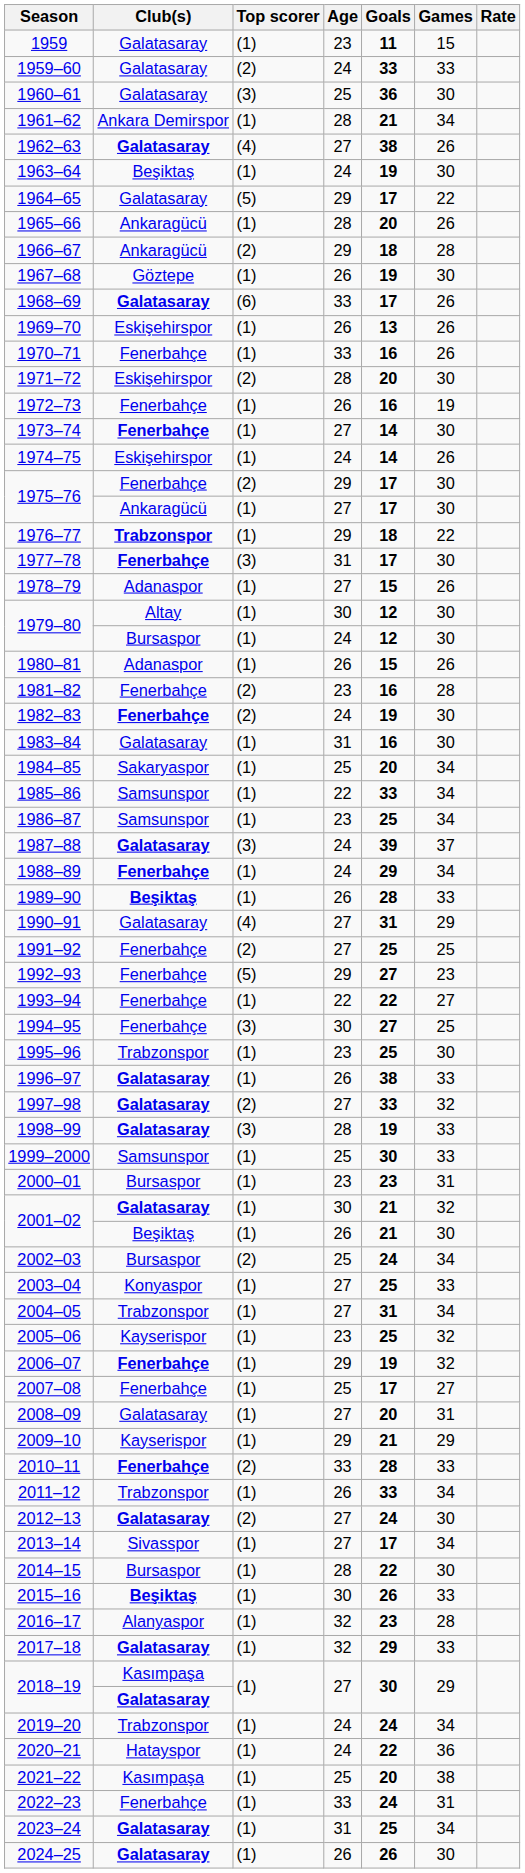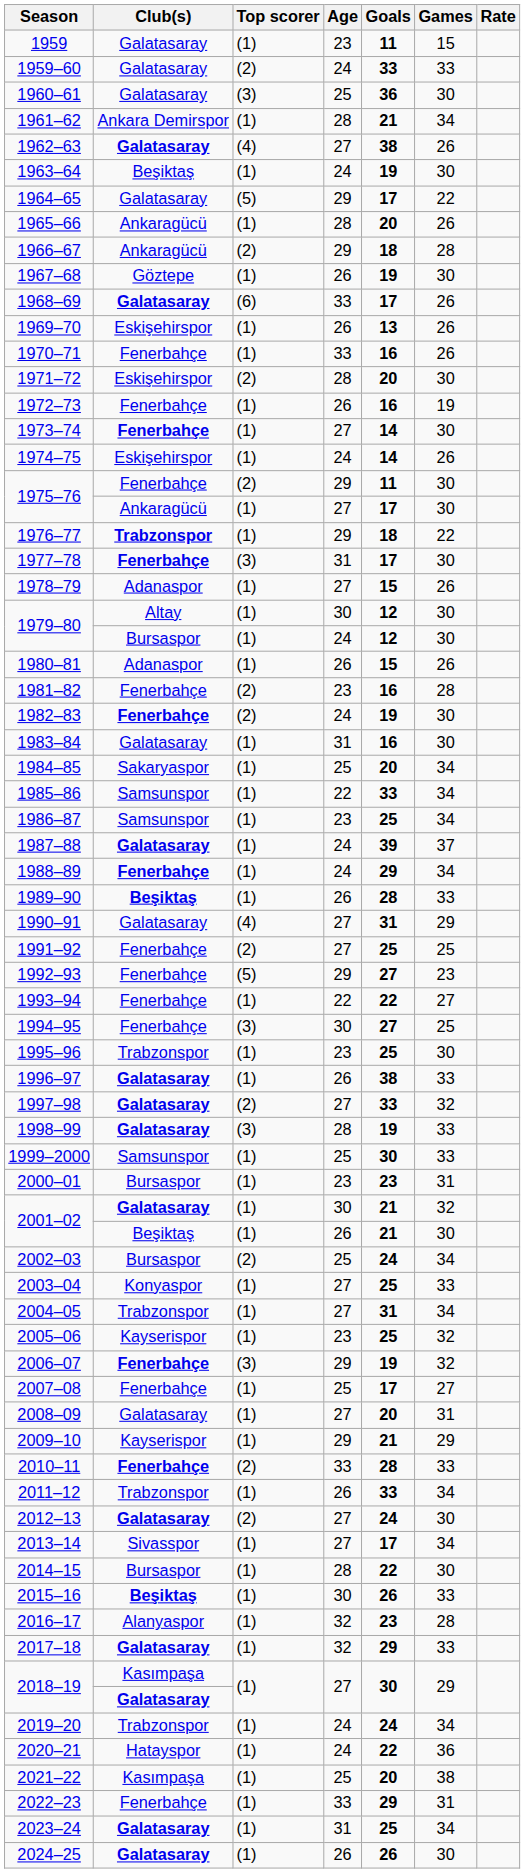 <table class="wikitable sortable" style="text-align: center;">
 <tr>
 <th>Season</th>
 <th>Club(s)</th>
 <th>Top scorer</th>
 <th>Age</th>
 <th>Goals</th>
 <th>Games</th>
 <th>Rate</th>
 </tr>
 <tr>
 <td><a href='#'>1959</a></td>
 <td><a href='#'>Galatasaray</a></td>
 <td align="left">  (1)</td>
 <td>23</td>
 <td><strong>11</strong></td>
 <td>15</td>
 <td></td>
 </tr>
 <tr>
 <td><a href='#'>1959–60</a></td>
 <td><a href='#'>Galatasaray</a></td>
 <td align="left">  (2)</td>
 <td>24</td>
 <td><strong>33</strong></td>
 <td>33</td>
 <td></td>
 </tr>
 <tr>
 <td><a href='#'>1960–61</a></td>
 <td><a href='#'>Galatasaray</a></td>
 <td align="left">  (3)</td>
 <td>25</td>
 <td><strong>36</strong></td>
 <td>30</td>
 <td></td>
 </tr>
 <tr>
 <td><a href='#'>1961–62</a></td>
 <td><a href='#'>Ankara Demirspor</a></td>
 <td align="left">  (1)</td>
 <td>28</td>
 <td><strong>21</strong></td>
 <td>34</td>
 <td></td>
 </tr>
 <tr>
 <td><a href='#'>1962–63</a></td>
 <td><strong><a href='#'>Galatasaray</a></strong></td>
 <td align="left">  (4)</td>
 <td>27</td>
 <td><strong>38</strong></td>
 <td>26</td>
 <td></td>
 </tr>
 <tr>
 <td><a href='#'>1963–64</a></td>
 <td><a href='#'>Beşiktaş</a></td>
 <td align="left">  (1)</td>
 <td>24</td>
 <td><strong>19</strong></td>
 <td>30</td>
 <td></td>
 </tr>
 <tr>
 <td><a href='#'>1964–65</a></td>
 <td><a href='#'>Galatasaray</a></td>
 <td align="left">  (5)</td>
 <td>29</td>
 <td><strong>17</strong></td>
 <td>22</td>
 <td></td>
 </tr>
 <tr>
 <td><a href='#'>1965–66</a></td>
 <td><a href='#'>Ankaragücü</a></td>
 <td align="left">  (1)</td>
 <td>28</td>
 <td><strong>20</strong></td>
 <td>26</td>
 <td></td>
 </tr>
 <tr>
 <td><a href='#'>1966–67</a></td>
 <td><a href='#'>Ankaragücü</a></td>
 <td align="left">  (2)</td>
 <td>29</td>
 <td><strong>18</strong></td>
 <td>28</td>
 <td></td>
 </tr>
 <tr>
 <td><a href='#'>1967–68</a></td>
 <td><a href='#'>Göztepe</a></td>
 <td align="left">  (1)</td>
 <td>26</td>
 <td><strong>19</strong></td>
 <td>30</td>
 <td></td>
 </tr>
 <tr>
 <td><a href='#'>1968–69</a></td>
 <td><strong><a href='#'>Galatasaray</a></strong></td>
 <td align="left">  (6)</td>
 <td>33</td>
 <td><strong>17</strong></td>
 <td>26</td>
 <td></td>
 </tr>
 <tr>
 <td><a href='#'>1969–70</a></td>
 <td><a href='#'>Eskişehirspor</a></td>
 <td align="left">  (1)</td>
 <td>26</td>
 <td><strong>13</strong></td>
 <td>26</td>
 <td></td>
 </tr>
 <tr>
 <td><a href='#'>1970–71</a></td>
 <td><a href='#'>Fenerbahçe</a></td>
 <td align="left">  (1)</td>
 <td>33</td>
 <td><strong>16</strong></td>
 <td>26</td>
 <td></td>
 </tr>
 <tr>
 <td><a href='#'>1971–72</a></td>
 <td><a href='#'>Eskişehirspor</a></td>
 <td align="left">  (2)</td>
 <td>28</td>
 <td><strong>20</strong></td>
 <td>30</td>
 <td></td>
 </tr>
 <tr>
 <td><a href='#'>1972–73</a></td>
 <td><a href='#'>Fenerbahçe</a></td>
 <td align="left">  (1)</td>
 <td>26</td>
 <td><strong>16</strong></td>
 <td>19</td>
 <td></td>
 </tr>
 <tr>
 <td><a href='#'>1973–74</a></td>
 <td><strong><a href='#'>Fenerbahçe</a></strong></td>
 <td align="left">  (1)</td>
 <td>27</td>
 <td><strong>14</strong></td>
 <td>30</td>
 <td></td>
 </tr>
 <tr>
 <td><a href='#'>1974–75</a></td>
 <td><a href='#'>Eskişehirspor</a></td>
 <td align="left">  (1)</td>
 <td>24</td>
 <td><strong>14</strong></td>
 <td>26</td>
 <td></td>
 </tr>
 <tr>
 <td rowspan=2><a href='#'>1975–76</a></td>
 <td><a href='#'>Fenerbahçe</a></td>
 <td align="left">  (2)</td>
 <td>29</td>
-<td><strong>17</strong></td>
+<td><strong>11</strong></td>
 <td>30</td>
 <td></td>
 </tr>
 <tr>
 <td><a href='#'>Ankaragücü</a></td>
 <td align="left">  (1)</td>
 <td>27</td>
 <td><strong>17</strong></td>
 <td>30</td>
 <td></td>
 </tr>
 <tr>
 <td><a href='#'>1976–77</a></td>
 <td><strong><a href='#'>Trabzonspor</a></strong></td>
 <td align="left">  (1)</td>
 <td>29</td>
 <td><strong>18</strong></td>
 <td>22</td>
 <td></td>
 </tr>
 <tr>
 <td><a href='#'>1977–78</a></td>
 <td><strong><a href='#'>Fenerbahçe</a></strong></td>
 <td align="left">  (3)</td>
 <td>31</td>
 <td><strong>17</strong></td>
 <td>30</td>
 <td></td>
 </tr>
 <tr>
 <td><a href='#'>1978–79</a></td>
 <td><a href='#'>Adanaspor</a></td>
 <td align="left">  (1)</td>
 <td>27</td>
 <td><strong>15</strong></td>
 <td>26</td>
 <td></td>
 </tr>
 <tr>
 <td rowspan=2><a href='#'>1979–80</a></td>
 <td><a href='#'>Altay</a></td>
 <td align="left">  (1)</td>
 <td>30</td>
 <td><strong>12</strong></td>
 <td>30</td>
 <td></td>
 </tr>
 <tr>
 <td><a href='#'>Bursaspor</a></td>
 <td align="left">  (1)</td>
 <td>24</td>
 <td><strong>12</strong></td>
 <td>30</td>
 <td></td>
 </tr>
 <tr>
 <td><a href='#'>1980–81</a></td>
 <td><a href='#'>Adanaspor</a></td>
 <td align="left">  (1)</td>
 <td>26</td>
 <td><strong>15</strong></td>
 <td>26</td>
 <td></td>
 </tr>
 <tr>
 <td><a href='#'>1981–82</a></td>
 <td><a href='#'>Fenerbahçe</a></td>
 <td align="left">  (2)</td>
 <td>23</td>
 <td><strong>16</strong></td>
 <td>28</td>
 <td></td>
 </tr>
 <tr>
 <td><a href='#'>1982–83</a></td>
 <td><strong><a href='#'>Fenerbahçe</a></strong></td>
 <td align="left">  (2)</td>
 <td>24</td>
 <td><strong>19</strong></td>
 <td>30</td>
 <td></td>
 </tr>
 <tr>
 <td><a href='#'>1983–84</a></td>
 <td><a href='#'>Galatasaray</a></td>
 <td align="left">  (1)</td>
 <td>31</td>
 <td><strong>16</strong></td>
 <td>30</td>
 <td></td>
 </tr>
 <tr>
 <td><a href='#'>1984–85</a></td>
 <td><a href='#'>Sakaryaspor</a></td>
 <td align="left">  (1)</td>
 <td>25</td>
 <td><strong>20</strong></td>
 <td>34</td>
 <td></td>
 </tr>
 <tr>
 <td><a href='#'>1985–86</a></td>
 <td><a href='#'>Samsunspor</a></td>
 <td align="left">  (1)</td>
 <td>22</td>
 <td><strong>33</strong></td>
 <td>34</td>
 <td></td>
 </tr>
 <tr>
 <td><a href='#'>1986–87</a></td>
 <td><a href='#'>Samsunspor</a></td>
 <td align="left">  (1)</td>
 <td>23</td>
 <td><strong>25</strong></td>
 <td>34</td>
 <td></td>
 </tr>
 <tr>
 <td><a href='#'>1987–88</a></td>
 <td><strong><a href='#'>Galatasaray</a></strong></td>
-<td align="left">  (3)</td>
+<td align="left">  (1)</td>
 <td>24</td>
 <td><strong>39</strong></td>
 <td>37</td>
 <td></td>
 </tr>
 <tr>
 <td><a href='#'>1988–89</a></td>
 <td><strong><a href='#'>Fenerbahçe</a></strong></td>
 <td align="left">  (1)</td>
 <td>24</td>
 <td><strong>29</strong></td>
 <td>34</td>
 <td></td>
 </tr>
 <tr>
 <td><a href='#'>1989–90</a></td>
 <td><strong><a href='#'>Beşiktaş</a></strong></td>
 <td align="left">  (1)</td>
 <td>26</td>
 <td><strong>28</strong></td>
 <td>33</td>
 <td></td>
 </tr>
 <tr>
 <td><a href='#'>1990–91</a></td>
 <td><a href='#'>Galatasaray</a></td>
 <td align="left">  (4)</td>
 <td>27</td>
 <td><strong>31</strong></td>
 <td>29</td>
 <td></td>
 </tr>
 <tr>
 <td><a href='#'>1991–92</a></td>
 <td><a href='#'>Fenerbahçe</a></td>
 <td align="left">  (2)</td>
 <td>27</td>
 <td><strong>25</strong></td>
 <td>25</td>
 <td></td>
 </tr>
 <tr>
 <td><a href='#'>1992–93</a></td>
 <td><a href='#'>Fenerbahçe</a></td>
 <td align="left">  (5)</td>
 <td>29</td>
 <td><strong>27</strong></td>
 <td>23</td>
 <td></td>
 </tr>
 <tr>
 <td><a href='#'>1993–94</a></td>
 <td><a href='#'>Fenerbahçe</a></td>
 <td align="left">  (1)</td>
 <td>22</td>
 <td><strong>22</strong></td>
 <td>27</td>
 <td></td>
 </tr>
 <tr>
 <td><a href='#'>1994–95</a></td>
 <td><a href='#'>Fenerbahçe</a></td>
 <td align="left">  (3)</td>
 <td>30</td>
 <td><strong>27</strong></td>
 <td>25</td>
 <td></td>
 </tr>
 <tr>
 <td><a href='#'>1995–96</a></td>
 <td><a href='#'>Trabzonspor</a></td>
 <td align="left">  (1)</td>
 <td>23</td>
 <td><strong>25</strong></td>
 <td>30</td>
 <td></td>
 </tr>
 <tr>
 <td><a href='#'>1996–97</a></td>
 <td><strong><a href='#'>Galatasaray</a></strong></td>
 <td align="left">  (1)</td>
 <td>26</td>
 <td><strong>38</strong></td>
 <td>33</td>
 <td></td>
 </tr>
 <tr>
 <td><a href='#'>1997–98</a></td>
 <td><strong><a href='#'>Galatasaray</a></strong></td>
 <td align="left">  (2)</td>
 <td>27</td>
 <td><strong>33</strong></td>
 <td>32</td>
 <td></td>
 </tr>
 <tr>
 <td><a href='#'>1998–99</a></td>
 <td><strong><a href='#'>Galatasaray</a></strong></td>
 <td align="left">  (3)</td>
 <td>28</td>
 <td><strong>19</strong></td>
 <td>33</td>
 <td></td>
 </tr>
 <tr>
 <td><a href='#'>1999–2000</a></td>
 <td><a href='#'>Samsunspor</a></td>
 <td align="left">  (1)</td>
 <td>25</td>
 <td><strong>30</strong></td>
 <td>33</td>
 <td></td>
 </tr>
 <tr>
 <td><a href='#'>2000–01</a></td>
 <td><a href='#'>Bursaspor</a></td>
 <td align="left">  (1)</td>
 <td>23</td>
 <td><strong>23</strong></td>
 <td>31</td>
 <td></td>
 </tr>
 <tr>
 <td rowspan=2><a href='#'>2001–02</a></td>
 <td><strong><a href='#'>Galatasaray</a></strong></td>
 <td align="left">  (1)</td>
 <td>30</td>
 <td><strong>21</strong></td>
 <td>32</td>
 <td></td>
 </tr>
 <tr>
 <td><a href='#'>Beşiktaş</a></td>
 <td align="left">  (1)</td>
 <td>26</td>
 <td><strong>21</strong></td>
 <td>30</td>
 <td></td>
 </tr>
 <tr>
 <td><a href='#'>2002–03</a></td>
 <td><a href='#'>Bursaspor</a></td>
 <td align="left">  (2)</td>
 <td>25</td>
 <td><strong>24</strong></td>
 <td>34</td>
 <td></td>
 </tr>
 <tr>
 <td><a href='#'>2003–04</a></td>
 <td><a href='#'>Konyaspor</a></td>
 <td align="left">  (1)</td>
 <td>27</td>
 <td><strong>25</strong></td>
 <td>33</td>
 <td></td>
 </tr>
 <tr>
 <td><a href='#'>2004–05</a></td>
 <td><a href='#'>Trabzonspor</a></td>
 <td align="left">  (1)</td>
 <td>27</td>
 <td><strong>31</strong></td>
 <td>34</td>
 <td></td>
 </tr>
 <tr>
 <td><a href='#'>2005–06</a></td>
 <td><a href='#'>Kayserispor</a></td>
 <td align="left">  (1)</td>
 <td>23</td>
 <td><strong>25</strong></td>
 <td>32</td>
 <td></td>
 </tr>
 <tr>
 <td><a href='#'>2006–07</a></td>
 <td><strong><a href='#'>Fenerbahçe</a></strong></td>
-<td align="left">  (1)</td>
+<td align="left">  (3)</td>
 <td>29</td>
 <td><strong>19</strong></td>
 <td>32</td>
 <td></td>
 </tr>
 <tr>
 <td><a href='#'>2007–08</a></td>
 <td><a href='#'>Fenerbahçe</a></td>
 <td align="left">  (1)</td>
 <td>25</td>
 <td><strong>17</strong></td>
 <td>27</td>
 <td></td>
 </tr>
 <tr>
 <td><a href='#'>2008–09</a></td>
 <td><a href='#'>Galatasaray</a></td>
 <td align="left">  (1)</td>
 <td>27</td>
 <td><strong>20</strong></td>
 <td>31</td>
 <td></td>
 </tr>
 <tr>
 <td><a href='#'>2009–10</a></td>
 <td><a href='#'>Kayserispor</a></td>
 <td align="left">  (1)</td>
 <td>29</td>
 <td><strong>21</strong></td>
 <td>29</td>
 <td></td>
 </tr>
 <tr>
 <td><a href='#'>2010–11</a></td>
 <td><strong><a href='#'>Fenerbahçe</a></strong></td>
 <td align="left">  (2)</td>
 <td>33</td>
 <td><strong>28</strong></td>
 <td>33</td>
 <td></td>
 </tr>
 <tr>
 <td><a href='#'>2011–12</a></td>
 <td><a href='#'>Trabzonspor</a></td>
 <td align="left">  (1)</td>
 <td>26</td>
 <td><strong>33</strong></td>
 <td>34</td>
 <td></td>
 </tr>
 <tr>
 <td><a href='#'>2012–13</a></td>
 <td><strong><a href='#'>Galatasaray</a></strong></td>
 <td align="left">  (2)</td>
 <td>27</td>
 <td><strong>24</strong></td>
 <td>30</td>
 <td></td>
 </tr>
 <tr>
 <td><a href='#'>2013–14</a></td>
 <td><a href='#'>Sivasspor</a></td>
 <td align="left">  (1)</td>
 <td>27</td>
 <td><strong>17</strong></td>
 <td>34</td>
 <td></td>
 </tr>
 <tr>
 <td><a href='#'>2014–15</a></td>
 <td><a href='#'>Bursaspor</a></td>
 <td align="left">  (1)</td>
 <td>28</td>
 <td><strong>22</strong></td>
 <td>30</td>
 <td></td>
 </tr>
 <tr>
 <td><a href='#'>2015–16</a></td>
 <td><strong><a href='#'>Beşiktaş</a></strong></td>
 <td align="left">  (1)</td>
 <td>30</td>
 <td><strong>26</strong></td>
 <td>33</td>
 <td></td>
 </tr>
 <tr>
 <td><a href='#'>2016–17</a></td>
 <td><a href='#'>Alanyaspor</a></td>
 <td align="left">  (1)</td>
 <td>32</td>
 <td><strong>23</strong></td>
 <td>28</td>
 <td></td>
 </tr>
 <tr>
 <td><a href='#'>2017–18</a></td>
 <td><strong><a href='#'>Galatasaray</a></strong></td>
 <td align="left">  (1)</td>
 <td>32</td>
 <td><strong>29</strong></td>
 <td>33</td>
 <td></td>
 </tr>
 <tr>
 <td rowspan="2"><a href='#'>2018–19</a></td>
 <td><a href='#'>Kasımpaşa</a></td>
 <td align="left" rowspan="2">  (1)</td>
 <td rowspan="2">27</td>
 <td rowspan="2"><strong>30</strong></td>
 <td rowspan="2">29</td>
 <td rowspan="2"></td>
 </tr>
 <tr>
 <td><strong><a href='#'>Galatasaray</a></strong></td>
 </tr>
 <tr>
 <td><a href='#'>2019–20</a></td>
 <td><a href='#'>Trabzonspor</a></td>
 <td align="left">  (1)</td>
 <td>24</td>
 <td><strong>24</strong></td>
 <td>34</td>
 <td></td>
 </tr>
 <tr>
 <td><a href='#'>2020–21</a></td>
 <td><a href='#'>Hatayspor</a></td>
 <td align="left">  (1)</td>
 <td>24</td>
 <td><strong>22</strong></td>
 <td>36</td>
 <td></td>
 </tr>
 <tr>
 <td><a href='#'>2021–22</a></td>
 <td><a href='#'>Kasımpaşa</a></td>
 <td align="left">  (1)</td>
 <td>25</td>
 <td><strong>20</strong></td>
 <td>38</td>
 <td></td>
 </tr>
 <tr>
 <td><a href='#'>2022–23</a></td>
 <td><a href='#'>Fenerbahçe</a></td>
 <td align="left">  (1)</td>
 <td>33</td>
-<td><strong>24</strong></td>
+<td><strong>29</strong></td>
 <td>31</td>
 <td></td>
 </tr>
 <tr>
 <td><a href='#'>2023–24</a></td>
 <td><strong><a href='#'>Galatasaray</a></strong></td>
 <td align="left">  (1)</td>
 <td>31</td>
 <td><strong>25</strong></td>
 <td>34</td>
 <td></td>
 </tr>
 <tr>
 <td><a href='#'>2024–25</a></td>
 <td><strong><a href='#'>Galatasaray</a></strong></td>
 <td align="left">  (1)</td>
 <td>26</td>
 <td><strong>26</strong></td>
 <td>30</td>
 <td></td>
 </tr>
 </table>
